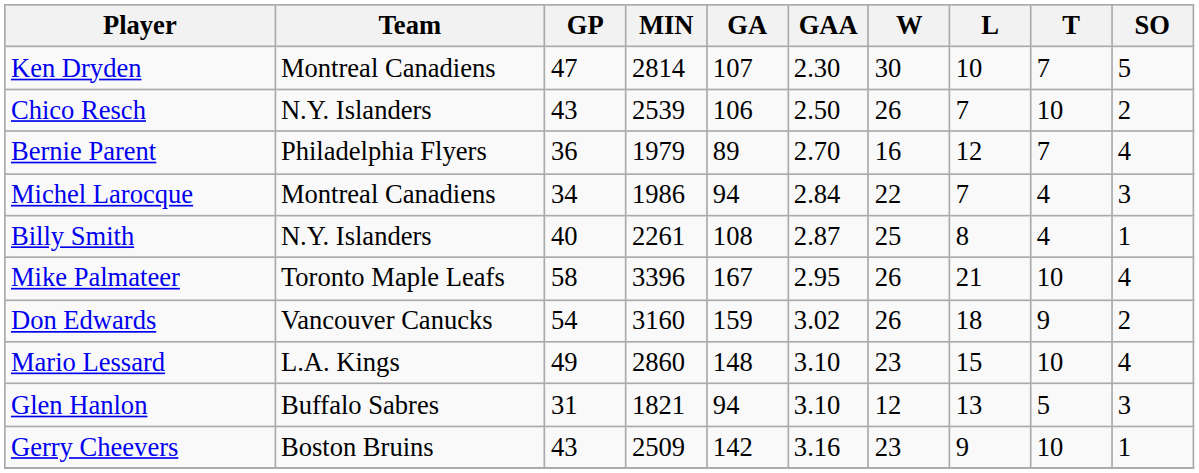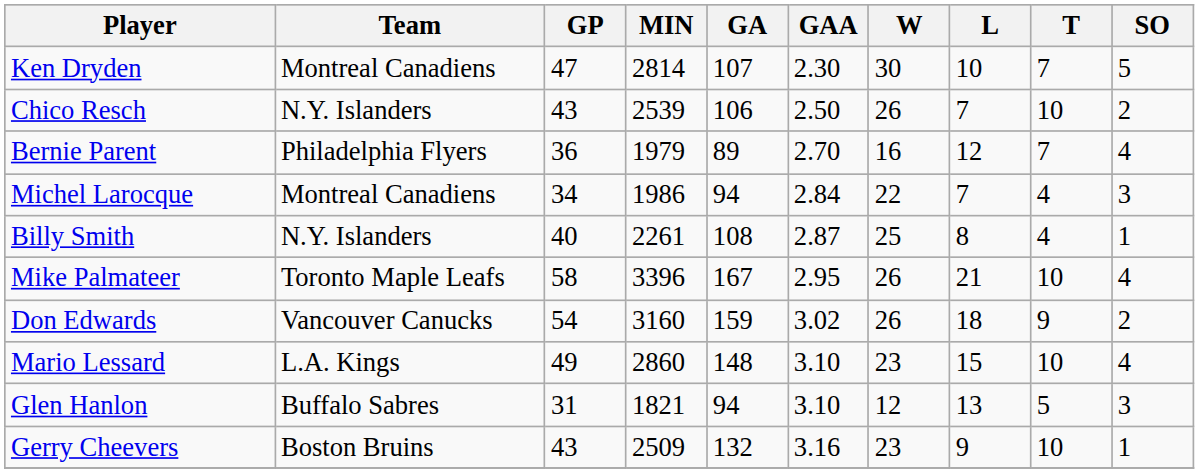 <table class="wikitable">
 <tr>
 <th bgcolor="#DDDDFF" width="20%">Player</th>
 <th bgcolor="#DDDDFF" width="20%">Team</th>
 <th bgcolor="#DDDDFF" width="6%">GP</th>
 <th bgcolor="#DDDDFF" width="6%">MIN</th>
 <th bgcolor="#DDDDFF" width="6%">GA</th>
 <th bgcolor="#DDDDFF" width="6%">GAA</th>
 <th bgcolor="#DDDDFF" width="6%">W</th>
 <th bgcolor="#DDDDFF" width="6%">L</th>
 <th bgcolor="#DDDDFF" width="6%">T</th>
 <th bgcolor="#DDDDFF" width="6%">SO</th>
 </tr>
 <tr>
 <td><a href='#'>Ken Dryden</a></td>
 <td>Montreal Canadiens</td>
 <td>47</td>
 <td>2814</td>
 <td>107</td>
 <td>2.30</td>
 <td>30</td>
 <td>10</td>
 <td>7</td>
 <td>5</td>
 </tr>
 <tr>
 <td><a href='#'>Chico Resch</a></td>
 <td>N.Y. Islanders</td>
 <td>43</td>
 <td>2539</td>
 <td>106</td>
 <td>2.50</td>
 <td>26</td>
 <td>7</td>
 <td>10</td>
 <td>2</td>
 </tr>
 <tr>
 <td><a href='#'>Bernie Parent</a></td>
 <td>Philadelphia Flyers</td>
 <td>36</td>
 <td>1979</td>
 <td>89</td>
 <td>2.70</td>
 <td>16</td>
 <td>12</td>
 <td>7</td>
 <td>4</td>
 </tr>
 <tr>
 <td><a href='#'>Michel Larocque</a></td>
 <td>Montreal Canadiens</td>
 <td>34</td>
 <td>1986</td>
 <td>94</td>
 <td>2.84</td>
 <td>22</td>
 <td>7</td>
 <td>4</td>
 <td>3</td>
 </tr>
 <tr>
 <td><a href='#'>Billy Smith</a></td>
 <td>N.Y. Islanders</td>
 <td>40</td>
 <td>2261</td>
 <td>108</td>
 <td>2.87</td>
 <td>25</td>
 <td>8</td>
 <td>4</td>
 <td>1</td>
 </tr>
 <tr>
 <td><a href='#'>Mike Palmateer</a></td>
 <td>Toronto Maple Leafs</td>
 <td>58</td>
 <td>3396</td>
 <td>167</td>
 <td>2.95</td>
 <td>26</td>
 <td>21</td>
 <td>10</td>
 <td>4</td>
 </tr>
 <tr>
 <td><a href='#'>Don Edwards</a></td>
 <td>Vancouver Canucks</td>
 <td>54</td>
 <td>3160</td>
 <td>159</td>
 <td>3.02</td>
 <td>26</td>
 <td>18</td>
 <td>9</td>
 <td>2</td>
 </tr>
 <tr>
 <td><a href='#'>Mario Lessard</a></td>
 <td>L.A. Kings</td>
 <td>49</td>
 <td>2860</td>
 <td>148</td>
 <td>3.10</td>
 <td>23</td>
 <td>15</td>
 <td>10</td>
 <td>4</td>
 </tr>
 <tr>
 <td><a href='#'>Glen Hanlon</a></td>
 <td>Buffalo Sabres</td>
 <td>31</td>
 <td>1821</td>
 <td>94</td>
 <td>3.10</td>
 <td>12</td>
 <td>13</td>
 <td>5</td>
 <td>3</td>
 </tr>
 <tr>
 <td><a href='#'>Gerry Cheevers</a></td>
 <td>Boston Bruins</td>
 <td>43</td>
 <td>2509</td>
-<td>142</td>
+<td>132</td>
 <td>3.16</td>
 <td>23</td>
 <td>9</td>
 <td>10</td>
 <td>1</td>
 </tr>
 <tr>
 </tr>
 </table>
